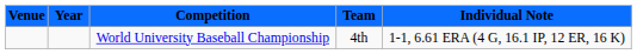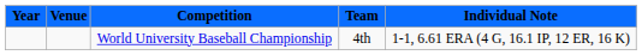 <table class="wikitable">
 <tr>
+<th style="background:#0A6EFF"><span> Year </span></th>
 <th style="background:#0A6EFF"><span>Venue</span></th>
-<th style="background:#0A6EFF"><span> Year </span></th>
 <th style="background:#0A6EFF"><span>Competition</span></th>
 <th style="background:#0A6EFF"><span> Team </span></th>
 <th style="background:#0A6EFF"><span>Individual Note</span></th>
 </tr>
 <tr>
 <td>  </td>
 <td>  </td>
 <td> <a href='#'>World University Baseball Championship</a> </td>
 <td style="text-align:center">4th</td>
 <td> 1-1, 6.61 ERA (4 G, 16.1 IP, 12 ER, 16 K) </td>
 </tr>
 </table>
